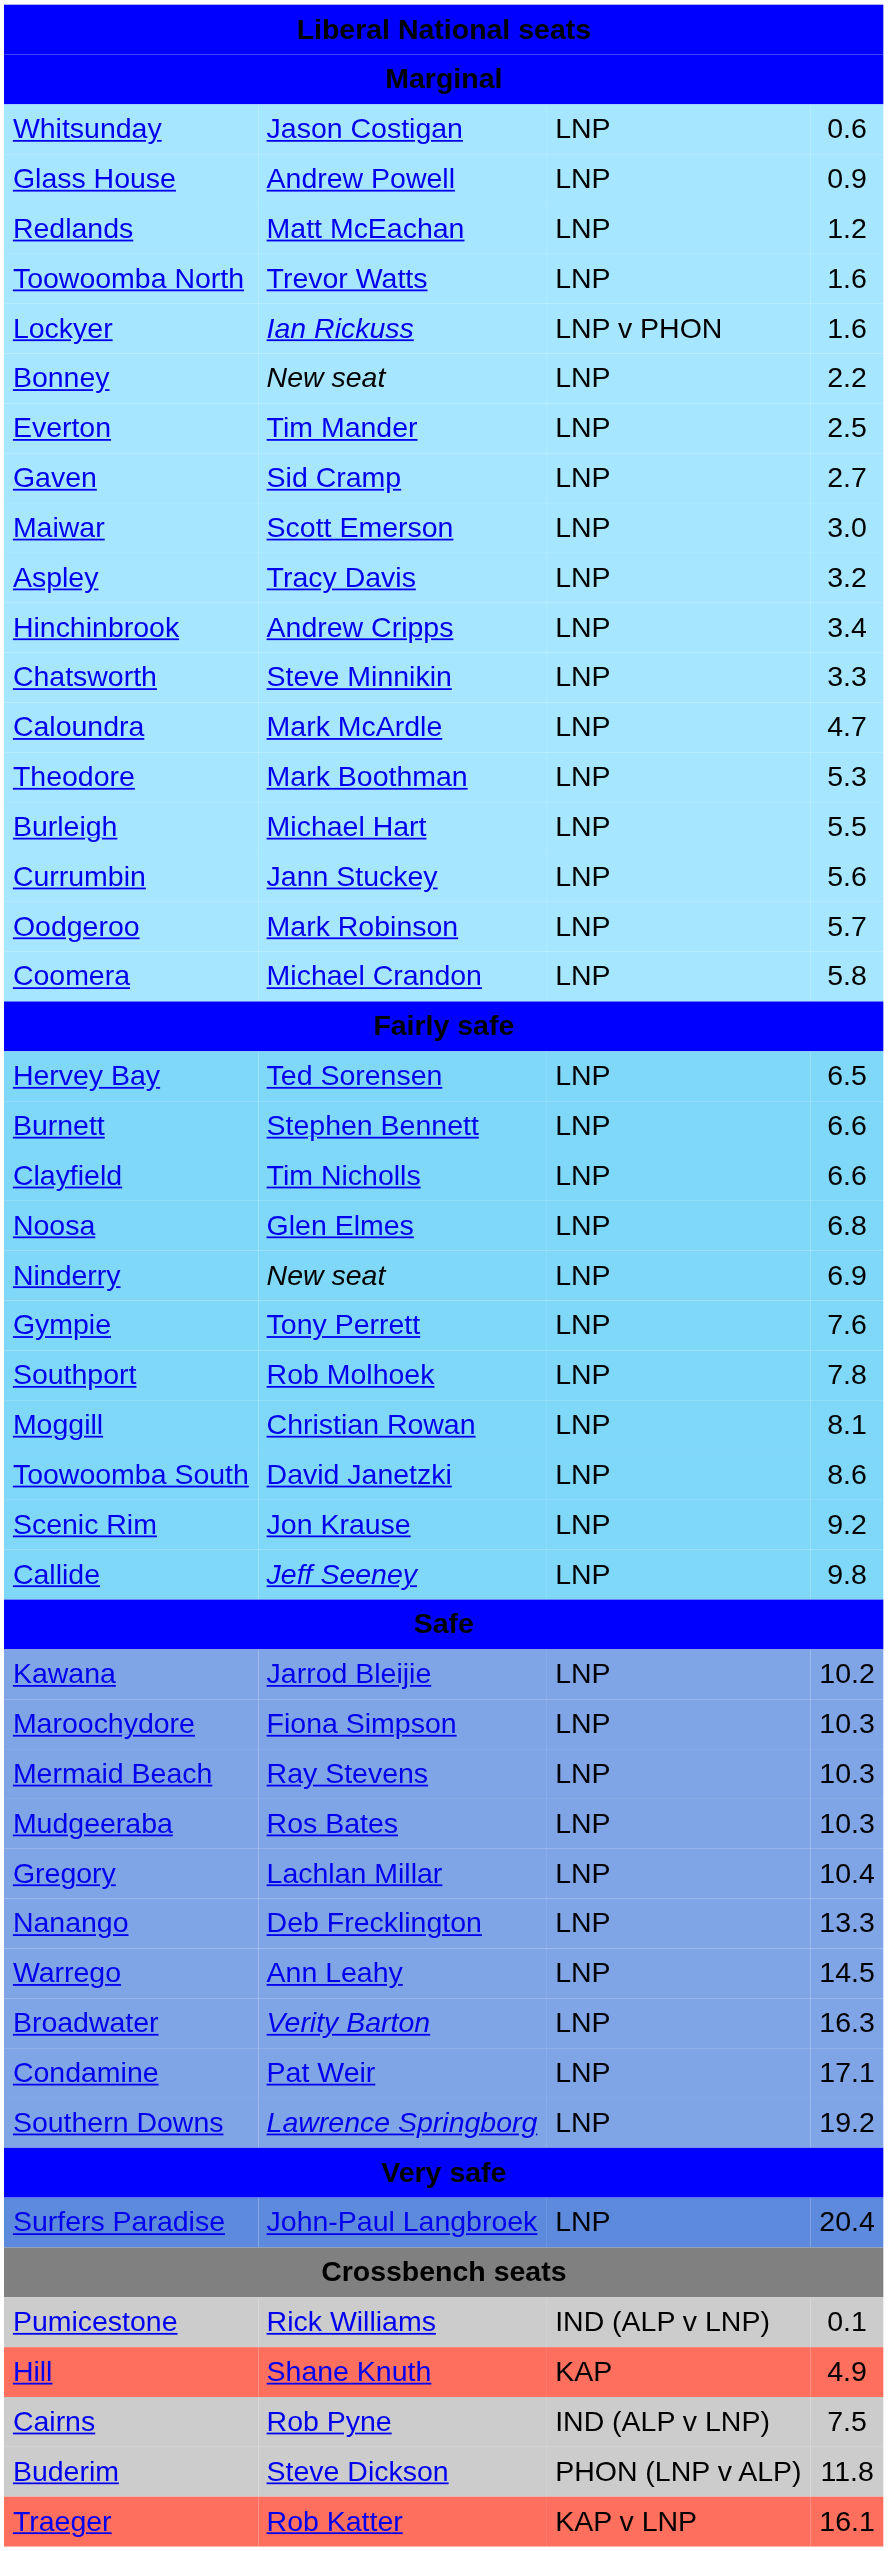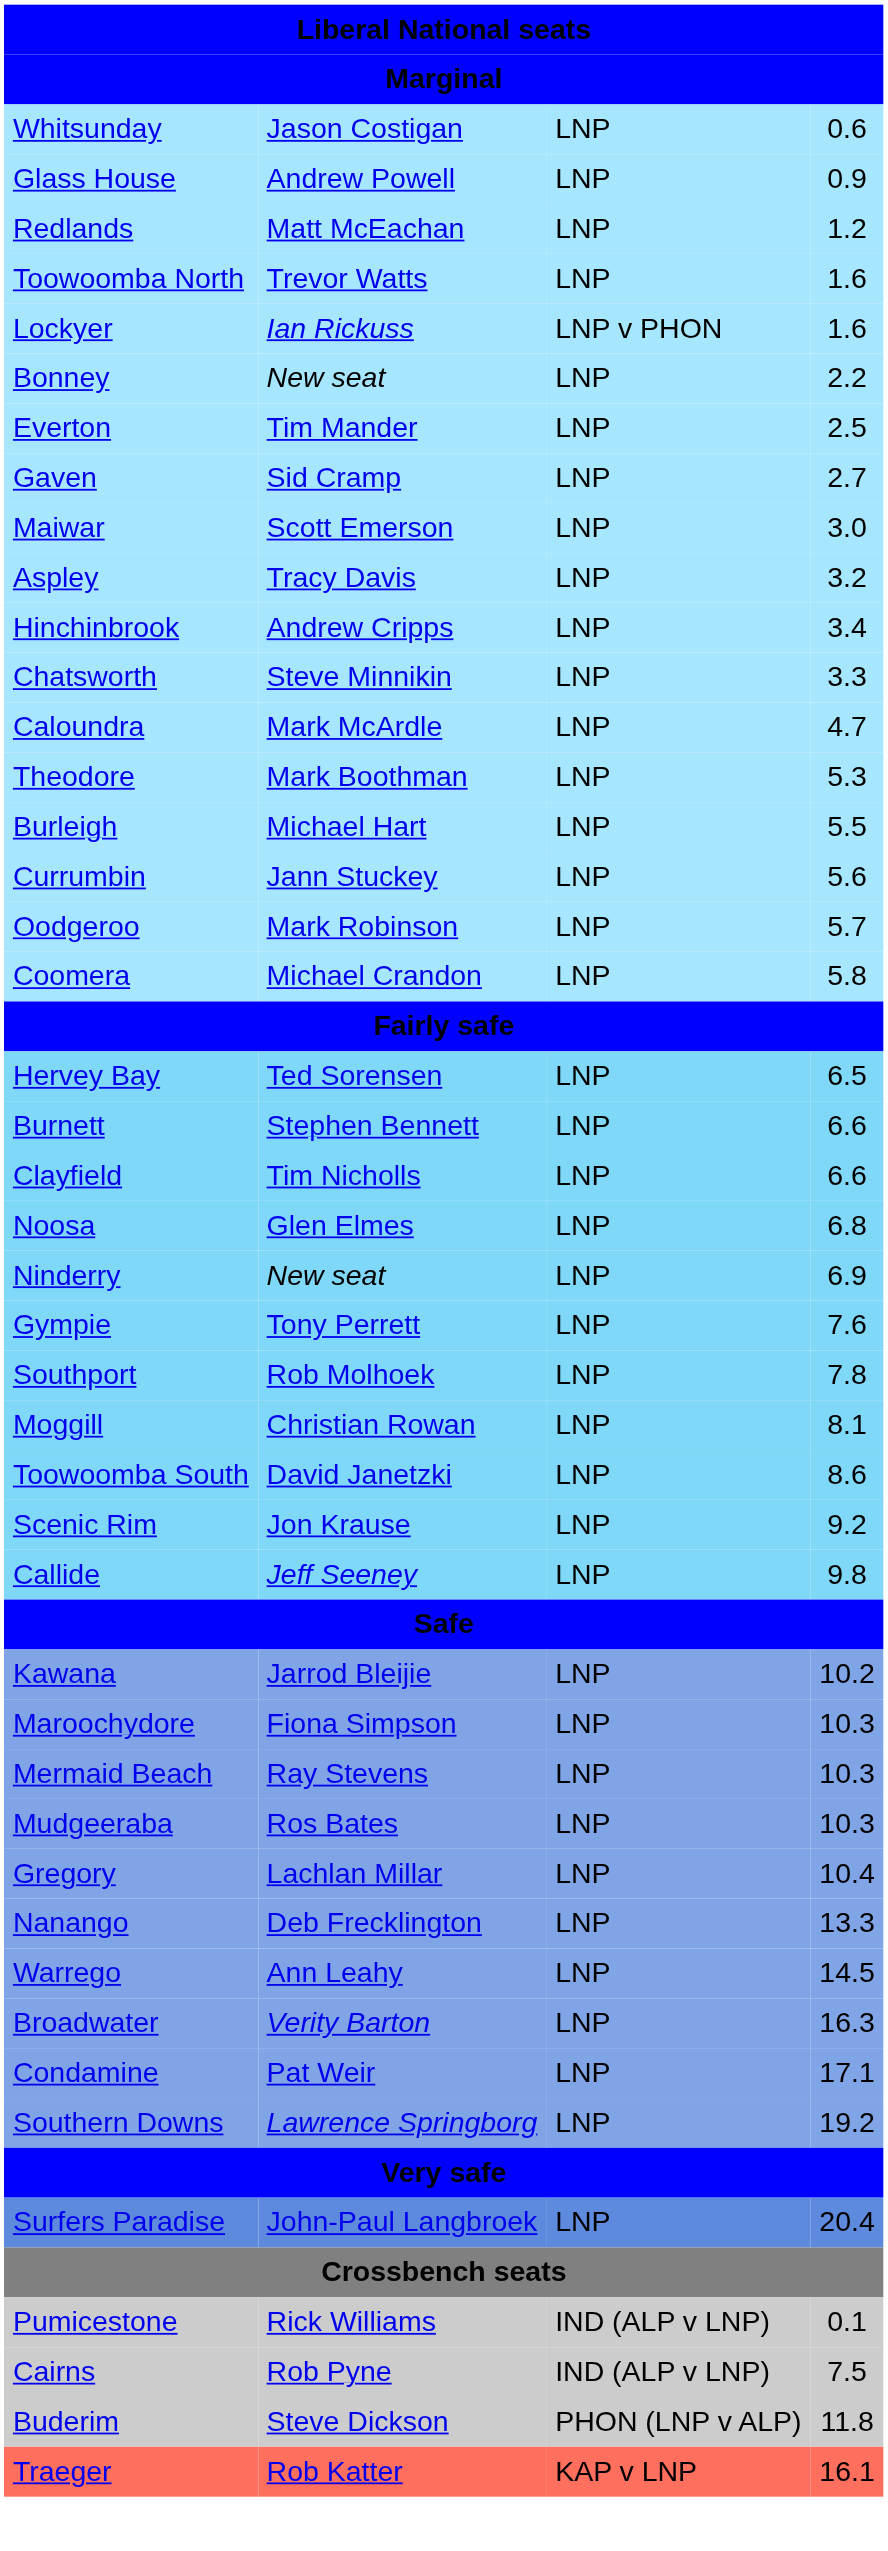 <table class="toccolours" cellpadding="5" cellspacing="0" style="float:left; margin-right:.5em; margin-top:.4em; font-size:90 ppt">
 <tr>
 <td colspan="4"  style="text-align:center; background:blue;"><span><strong>Liberal National seats</strong></span></td>
 </tr>
 <tr>
 <td colspan="4"  style="text-align:center; background:blue;"><span><strong>Marginal</strong></span></td>
 </tr>
 <tr>
 <td style="text-align:left; background:#a6e7ff;"><a href='#'>Whitsunday</a></td>
 <td style="text-align:left; background:#a6e7ff;"><a href='#'>Jason Costigan</a></td>
 <td style="text-align:left; background:#a6e7ff;">LNP</td>
 <td style="text-align:center; background:#a6e7ff;">0.6</td>
 </tr>
 <tr>
 <td style="text-align:left; background:#a6e7ff;"><a href='#'>Glass House</a></td>
 <td style="text-align:left; background:#a6e7ff;"><a href='#'>Andrew Powell</a></td>
 <td style="text-align:left; background:#a6e7ff;">LNP</td>
 <td style="text-align:center; background:#a6e7ff;">0.9</td>
 </tr>
 <tr>
 <td style="text-align:left; background:#a6e7ff;"><a href='#'>Redlands</a></td>
 <td style="text-align:left; background:#a6e7ff;"><a href='#'>Matt McEachan</a></td>
 <td style="text-align:left; background:#a6e7ff;">LNP</td>
 <td style="text-align:center; background:#a6e7ff;">1.2</td>
 </tr>
 <tr>
 <td style="text-align:left; background:#a6e7ff;"><a href='#'>Toowoomba North</a></td>
 <td style="text-align:left; background:#a6e7ff;"><a href='#'>Trevor Watts</a></td>
 <td style="text-align:left; background:#a6e7ff;">LNP</td>
 <td style="text-align:center; background:#a6e7ff;">1.6</td>
 </tr>
 <tr>
 <td style="text-align:left; background:#a6e7ff;"><a href='#'>Lockyer</a></td>
 <td style="text-align:left; background:#a6e7ff;"><em><a href='#'>Ian Rickuss</a></em></td>
 <td style="text-align:left; background:#a6e7ff;">LNP v PHON</td>
 <td style="text-align:center;background:#a6e7ff;">1.6</td>
 </tr>
 <tr>
 <td style="text-align:left; background:#a6e7ff;"><a href='#'>Bonney</a></td>
 <td style="text-align:left; background:#a6e7ff;"><em>New seat</em></td>
 <td style="text-align:left; background:#a6e7ff;">LNP</td>
 <td style="text-align:center; background:#a6e7ff;">2.2</td>
 </tr>
 <tr>
 <td style="text-align:left; background:#a6e7ff;"><a href='#'>Everton</a></td>
 <td style="text-align:left; background:#a6e7ff;"><a href='#'>Tim Mander</a></td>
 <td style="text-align:left; background:#a6e7ff;">LNP</td>
 <td style="text-align:center; background:#a6e7ff;">2.5</td>
 </tr>
 <tr>
 <td style="text-align:left; background:#a6e7ff;"><a href='#'>Gaven</a></td>
 <td style="text-align:left; background:#a6e7ff;"><a href='#'>Sid Cramp</a></td>
 <td style="text-align:left; background:#a6e7ff;">LNP</td>
 <td style="text-align:center; background:#a6e7ff;">2.7</td>
 </tr>
 <tr>
 <td style="text-align:left; background:#a6e7ff;"><a href='#'>Maiwar</a></td>
 <td style="text-align:left; background:#a6e7ff;"><a href='#'>Scott Emerson</a></td>
 <td style="text-align:left; background:#a6e7ff;">LNP</td>
 <td style="text-align:center; background:#a6e7ff;">3.0</td>
 </tr>
 <tr>
 <td style="text-align:left; background:#a6e7ff;"><a href='#'>Aspley</a></td>
 <td style="text-align:left; background:#a6e7ff;"><a href='#'>Tracy Davis</a></td>
 <td style="text-align:left; background:#a6e7ff;">LNP</td>
 <td style="text-align:center; background:#a6e7ff;">3.2</td>
 </tr>
 <tr>
 <td style="text-align:left; background:#a6e7ff;"><a href='#'>Hinchinbrook</a></td>
 <td style="text-align:left; background:#a6e7ff;"><a href='#'>Andrew Cripps</a></td>
 <td style="text-align:left; background:#a6e7ff;">LNP</td>
 <td style="text-align:center; background:#a6e7ff;">3.4</td>
 </tr>
 <tr>
 <td style="text-align:left; background:#a6e7ff;"><a href='#'>Chatsworth</a></td>
 <td style="text-align:left; background:#a6e7ff;"><a href='#'>Steve Minnikin</a></td>
 <td style="text-align:left; background:#a6e7ff;">LNP</td>
 <td style="text-align:center; background:#a6e7ff;">3.3</td>
 </tr>
 <tr>
 <td style="text-align:left; background:#a6e7ff;"><a href='#'>Caloundra</a></td>
 <td style="text-align:left; background:#a6e7ff;"><a href='#'>Mark McArdle</a></td>
 <td style="text-align:left; background:#a6e7ff;">LNP</td>
 <td style="text-align:center; background:#a6e7ff;">4.7</td>
 </tr>
 <tr>
 <td style="text-align:left; background:#a6e7ff;"><a href='#'>Theodore</a></td>
 <td style="text-align:left; background:#a6e7ff;"><a href='#'>Mark Boothman</a></td>
 <td style="text-align:left; background:#a6e7ff;">LNP</td>
 <td style="text-align:center; background:#a6e7ff;">5.3</td>
 </tr>
 <tr>
 <td style="text-align:left; background:#a6e7ff;"><a href='#'>Burleigh</a></td>
 <td style="text-align:left; background:#a6e7ff;"><a href='#'>Michael Hart</a></td>
 <td style="text-align:left; background:#a6e7ff;">LNP</td>
 <td style="text-align:center; background:#a6e7ff;">5.5</td>
 </tr>
 <tr>
 <td style="text-align:left; background:#a6e7ff;"><a href='#'>Currumbin</a></td>
 <td style="text-align:left; background:#a6e7ff;"><a href='#'>Jann Stuckey</a></td>
 <td style="text-align:left; background:#a6e7ff;">LNP</td>
 <td style="text-align:center; background:#a6e7ff;">5.6</td>
 </tr>
 <tr>
 <td style="text-align:left; background:#a6e7ff;"><a href='#'>Oodgeroo</a></td>
 <td style="text-align:left; background:#a6e7ff;"><a href='#'>Mark Robinson</a></td>
 <td style="text-align:left; background:#a6e7ff;">LNP</td>
 <td style="text-align:center; background:#a6e7ff;">5.7</td>
 </tr>
 <tr>
 <td style="text-align:left; background:#a6e7ff;"><a href='#'>Coomera</a></td>
 <td style="text-align:left; background:#a6e7ff;"><a href='#'>Michael Crandon</a></td>
 <td style="text-align:left; background:#a6e7ff;">LNP</td>
 <td style="text-align:center; background:#a6e7ff;">5.8</td>
 </tr>
 <tr>
 <td colspan="4"  style="text-align:center; background:blue;"><span><strong>Fairly safe</strong></span></td>
 </tr>
 <tr>
 <td style="text-align:left; background:#80d8f9;"><a href='#'>Hervey Bay</a></td>
 <td style="text-align:left; background:#80d8f9;"><a href='#'>Ted Sorensen</a></td>
 <td style="text-align:left; background:#80d8f9;">LNP</td>
 <td style="text-align:center; background:#80d8f9;">6.5</td>
 </tr>
 <tr>
 <td style="text-align:left; background:#80d8f9;"><a href='#'>Burnett</a></td>
 <td style="text-align:left; background:#80d8f9;"><a href='#'>Stephen Bennett</a></td>
 <td style="text-align:left; background:#80d8f9;">LNP</td>
 <td style="text-align:center; background:#80d8f9;">6.6</td>
 </tr>
 <tr>
 <td style="text-align:left; background:#80d8f9;"><a href='#'>Clayfield</a></td>
 <td style="text-align:left; background:#80d8f9;"><a href='#'>Tim Nicholls</a></td>
 <td style="text-align:left; background:#80d8f9;">LNP</td>
 <td style="text-align:center; background:#80d8f9;">6.6</td>
 </tr>
 <tr>
 <td style="text-align:left; background:#80d8f9;"><a href='#'>Noosa</a></td>
 <td style="text-align:left; background:#80d8f9;"><a href='#'>Glen Elmes</a></td>
 <td style="text-align:left; background:#80d8f9;">LNP</td>
 <td style="text-align:center; background:#80d8f9;">6.8</td>
 </tr>
 <tr>
 <td style="text-align:left; background:#80d8f9;"><a href='#'>Ninderry</a></td>
 <td style="text-align:left; background:#80d8f9;"><em>New seat</em></td>
 <td style="text-align:left; background:#80d8f9;">LNP</td>
 <td style="text-align:center; background:#80d8f9;">6.9</td>
 </tr>
 <tr>
 <td style="text-align:left; background:#80d8f9;"><a href='#'>Gympie</a></td>
 <td style="text-align:left; background:#80d8f9;"><a href='#'>Tony Perrett</a></td>
 <td style="text-align:left; background:#80d8f9;">LNP</td>
 <td style="text-align:center; background:#80d8f9;">7.6</td>
 </tr>
 <tr>
 <td style="text-align:left; background:#80d8f9;"><a href='#'>Southport</a></td>
 <td style="text-align:left; background:#80d8f9;"><a href='#'>Rob Molhoek</a></td>
 <td style="text-align:left; background:#80d8f9;">LNP</td>
 <td style="text-align:center; background:#80d8f9;">7.8</td>
 </tr>
 <tr>
 <td style="text-align:left; background:#80d8f9;"><a href='#'>Moggill</a></td>
 <td style="text-align:left; background:#80d8f9;"><a href='#'>Christian Rowan</a></td>
 <td style="text-align:left; background:#80d8f9;">LNP</td>
 <td style="text-align:center; background:#80d8f9;">8.1</td>
 </tr>
 <tr>
 <td style="text-align:left; background:#80d8f9;"><a href='#'>Toowoomba South</a></td>
 <td style="text-align:left; background:#80d8f9;"><a href='#'>David Janetzki</a></td>
 <td style="text-align:left; background:#80d8f9;">LNP</td>
 <td style="text-align:center; background:#80d8f9;">8.6</td>
 </tr>
 <tr>
 <td style="text-align:left; background:#80d8f9;"><a href='#'>Scenic Rim</a></td>
 <td style="text-align:left; background:#80d8f9;"><a href='#'>Jon Krause</a></td>
 <td style="text-align:left; background:#80d8f9;">LNP</td>
 <td style="text-align:center; background:#80d8f9;">9.2</td>
 </tr>
 <tr>
 <td style="text-align:left; background:#80d8f9;"><a href='#'>Callide</a></td>
 <td style="text-align:left; background:#80d8f9;"><em><a href='#'>Jeff Seeney</a></em></td>
 <td style="text-align:left; background:#80d8f9;">LNP</td>
 <td style="text-align:center; background:#80d8f9;">9.8</td>
 </tr>
 <tr>
 <td colspan="4"  style="text-align:center; background:blue;"><span><strong>Safe</strong></span></td>
 </tr>
 <tr>
 <td style="text-align:left; background:#80A5E6;"><a href='#'>Kawana</a></td>
 <td style="text-align:left; background:#80A5E6;"><a href='#'>Jarrod Bleijie</a></td>
 <td style="text-align:left; background:#80A5E6;">LNP</td>
 <td style="text-align:center; background:#80A5E6;">10.2</td>
 </tr>
 <tr>
 <td style="text-align:left; background:#80A5E6;"><a href='#'>Maroochydore</a></td>
 <td style="text-align:left; background:#80A5E6;"><a href='#'>Fiona Simpson</a></td>
 <td style="text-align:left; background:#80A5E6;">LNP</td>
 <td style="text-align:center; background:#80A5E6;">10.3</td>
 </tr>
 <tr>
 <td style="text-align:left; background:#80A5E6;"><a href='#'>Mermaid Beach</a></td>
 <td style="text-align:left; background:#80A5E6;"><a href='#'>Ray Stevens</a></td>
 <td style="text-align:left; background:#80A5E6;">LNP</td>
 <td style="text-align:center; background:#80A5E6;">10.3</td>
 </tr>
 <tr>
 <td style="text-align:left; background:#80A5E6;"><a href='#'>Mudgeeraba</a></td>
 <td style="text-align:left; background:#80A5E6;"><a href='#'>Ros Bates</a></td>
 <td style="text-align:left; background:#80A5E6;">LNP</td>
 <td style="text-align:center; background:#80A5E6;">10.3</td>
 </tr>
 <tr>
 <td style="text-align:left; background:#80A5E6;"><a href='#'>Gregory</a></td>
 <td style="text-align:left; background:#80A5E6;"><a href='#'>Lachlan Millar</a></td>
 <td style="text-align:left; background:#80A5E6;">LNP</td>
 <td style="text-align:center; background:#80A5E6;">10.4</td>
 </tr>
 <tr>
 <td style="text-align:left; background:#80A5E6;"><a href='#'>Nanango</a></td>
 <td style="text-align:left; background:#80A5E6;"><a href='#'>Deb Frecklington</a></td>
 <td style="text-align:left; background:#80A5E6;">LNP</td>
 <td style="text-align:center; background:#80A5E6;">13.3</td>
 </tr>
 <tr>
 <td style="text-align:left; background:#80A5E6;"><a href='#'>Warrego</a></td>
 <td style="text-align:left; background:#80A5E6;"><a href='#'>Ann Leahy</a></td>
 <td style="text-align:left; background:#80A5E6;">LNP</td>
 <td style="text-align:center; background:#80A5E6;">14.5</td>
 </tr>
 <tr>
 <td style="text-align:left; background:#80A5E6;"><a href='#'>Broadwater</a></td>
 <td style="text-align:left; background:#80A5E6;"><em><a href='#'>Verity Barton</a></em></td>
 <td style="text-align:left; background:#80A5E6;">LNP</td>
 <td style="text-align:center; background:#80A5E6;">16.3</td>
 </tr>
 <tr>
 <td style="text-align:left; background:#80A5E6;"><a href='#'>Condamine</a></td>
 <td style="text-align:left; background:#80A5E6;"><a href='#'>Pat Weir</a></td>
 <td style="text-align:left; background:#80A5E6;">LNP</td>
 <td style="text-align:center; background:#80A5E6;">17.1</td>
 </tr>
 <tr>
 <td style="text-align:left; background:#80A5E6;"><a href='#'>Southern Downs</a></td>
 <td style="text-align:left; background:#80A5E6;"><em><a href='#'>Lawrence Springborg</a></em></td>
 <td style="text-align:left; background:#80A5E6;">LNP</td>
 <td style="text-align:center; background:#80A5E6;">19.2</td>
 </tr>
 <tr>
 <td colspan="4"  style="text-align:center; background:blue;"><span><strong>Very safe</strong></span></td>
 </tr>
 <tr>
 <td style="text-align:left; background:#5E8ADE;"><a href='#'>Surfers Paradise</a></td>
 <td style="text-align:left; background:#5E8ADE;"><a href='#'>John-Paul Langbroek</a></td>
 <td style="text-align:left; background:#5E8ADE;">LNP</td>
 <td style="text-align:center; background:#5E8ADE;">20.4</td>
 </tr>
 <tr>
 <td colspan="4"  style="text-align:center; background:gray;"><span><strong>Crossbench seats</strong></span></td>
 </tr>
 <tr>
 <td style="text-align:left; background:#ccc;"><a href='#'>Pumicestone</a></td>
 <td style="text-align:left; background:#ccc;"><a href='#'>Rick Williams</a></td>
 <td style="text-align:left; background:#ccc;">IND (ALP v LNP)</td>
 <td style="text-align:center; background:#ccc;">0.1</td>
 </tr>
 <tr>
-<td style="text-align:left; background:#fe6f5e;"><a href='#'>Hill</a></td>
-<td style="text-align:left; background:#fe6f5e;"><a href='#'>Shane Knuth</a></td>
-<td style="text-align:left; background:#fe6f5e;">KAP</td>
-<td style="text-align:center; background:#fe6f5e;">4.9</td>
-</tr>
-<tr>
 <td style="text-align:left; background:#ccc;"><a href='#'>Cairns</a></td>
 <td style="text-align:left; background:#ccc;"><a href='#'>Rob Pyne</a></td>
 <td style="text-align:left; background:#ccc;">IND (ALP v LNP)</td>
 <td style="text-align:center; background:#ccc;">7.5</td>
 </tr>
 <tr>
 <td style="text-align:left; background:#ccc;"><a href='#'>Buderim</a></td>
 <td style="text-align:left; background:#ccc;"><a href='#'>Steve Dickson</a></td>
 <td style="text-align:left; background:#ccc;">PHON (LNP v ALP)</td>
 <td style="text-align:center; background:#ccc;">11.8</td>
 </tr>
 <tr>
 <td style="text-align:left; background:#fe6f5e;"><a href='#'>Traeger</a></td>
 <td style="text-align:left; background:#fe6f5e;"><a href='#'>Rob Katter</a></td>
 <td style="text-align:left; background:#fe6f5e;">KAP v LNP</td>
 <td style="text-align:center; background:#fe6f5e;">16.1</td>
 </tr>
 </table>
